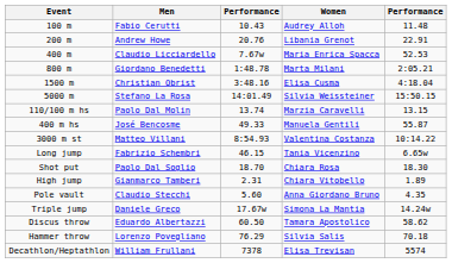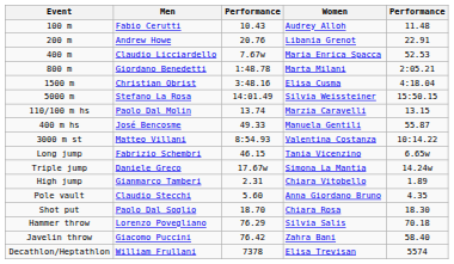 <table class="wikitable" width=70% style="font-size:90%; text-align:center;">
 <tr>
 <th>Event</th>
 <th>Men</th>
 <th>Performance</th>
 <th>Women</th>
 <th>Performance</th>
 </tr>
 <tr>
 <td>100 m</td>
 <td align=left><a href='#'>Fabio Cerutti</a></td>
 <td>10.43</td>
 <td align=left><a href='#'>Audrey Alloh</a></td>
 <td>11.48</td>
 </tr>
 <tr>
 <td>200 m</td>
 <td align=left><a href='#'>Andrew Howe</a></td>
 <td>20.76</td>
 <td align=left><a href='#'>Libania Grenot</a></td>
 <td>22.91</td>
 </tr>
 <tr>
 <td>400 m</td>
 <td align=left><a href='#'>Claudio Licciardello</a></td>
 <td>7.67w</td>
 <td align=left><a href='#'>Maria Enrica Spacca</a></td>
 <td>52.53 </td>
 </tr>
 <tr>
 <td>800 m</td>
 <td align=left><a href='#'>Giordano Benedetti</a></td>
 <td>1:48.78</td>
 <td align=left><a href='#'>Marta Milani</a></td>
 <td>2:05.21</td>
 </tr>
 <tr>
 <td>1500 m</td>
 <td align=left><a href='#'>Christian Obrist</a></td>
 <td>3:48.16</td>
 <td align=left><a href='#'>Elisa Cusma</a></td>
 <td>4:18.04</td>
 </tr>
 <tr>
 <td>5000 m</td>
 <td align=left><a href='#'>Stefano La Rosa</a></td>
 <td>14:01.49</td>
 <td align=left><a href='#'>Silvia Weissteiner</a></td>
 <td>15:50.15</td>
 </tr>
 <tr>
 <td>110/100 m hs</td>
 <td align=left><a href='#'>Paolo Dal Molin</a></td>
 <td>13.74</td>
 <td align=left><a href='#'>Marzia Caravelli</a></td>
 <td>13.15</td>
 </tr>
 <tr>
 <td>400 m hs</td>
 <td align=left><a href='#'>José Bencosme</a></td>
 <td>49.33 </td>
 <td align=left><a href='#'>Manuela Gentili</a></td>
 <td>55.87</td>
 </tr>
 <tr>
 <td>3000 m st</td>
 <td align=left><a href='#'>Matteo Villani</a></td>
 <td>8:54.93</td>
 <td align=left><a href='#'>Valentina Costanza</a></td>
 <td>10:14.22</td>
 </tr>
 <tr>
 <td>Long jump</td>
 <td align=left><a href='#'>Fabrizio Schembri</a></td>
 <td>46.15</td>
 <td align=left><a href='#'>Tania Vicenzino</a></td>
 <td>6.65w</td>
 </tr>
 <tr>
-<td>Shot put</td>
-<td align=left><a href='#'>Paolo Dal Soglio</a></td>
-<td>18.70</td>
-<td align=left><a href='#'>Chiara Rosa</a></td>
-<td>18.30</td>
+<td>Triple jump</td>
+<td align=left><a href='#'>Daniele Greco</a></td>
+<td>17.67w</td>
+<td align=left><a href='#'>Simona La Mantia</a></td>
+<td>14.24w</td>
 </tr>
 <tr>
 <td>High jump</td>
 <td align=left><a href='#'>Gianmarco Tamberi</a></td>
 <td>2.31 </td>
 <td align=left><a href='#'>Chiara Vitobello</a></td>
 <td>1.89</td>
 </tr>
 <tr>
 <td>Pole vault</td>
 <td align=left><a href='#'>Claudio Stecchi</a></td>
 <td>5.60 </td>
 <td align=left><a href='#'>Anna Giordano Bruno</a></td>
 <td>4.35</td>
 </tr>
 <tr>
-<td>Triple jump</td>
-<td align=left><a href='#'>Daniele Greco</a></td>
-<td>17.67w</td>
-<td align=left><a href='#'>Simona La Mantia</a></td>
-<td>14.24w</td>
-</tr>
-<tr>
-<td>Discus throw</td>
-<td align=left><a href='#'>Eduardo Albertazzi</a></td>
-<td>60.50</td>
-<td align=left><a href='#'>Tamara Apostolico</a></td>
-<td>58.62</td>
+<td>Shot put</td>
+<td align=left><a href='#'>Paolo Dal Soglio</a></td>
+<td>18.70</td>
+<td align=left><a href='#'>Chiara Rosa</a></td>
+<td>18.30</td>
 </tr>
 <tr>
 <td>Hammer throw</td>
 <td align=left><a href='#'>Lorenzo Povegliano</a></td>
 <td>76.29</td>
 <td align=left><a href='#'>Silvia Salis</a></td>
 <td>70.18</td>
 </tr>
 <tr>
+<td>Javelin throw</td>
+<td align=left><a href='#'>Giacomo Puccini</a></td>
+<td>76.42</td>
+<td align=left><a href='#'>Zahra Bani</a></td>
+<td>58.40</td>
+</tr>
+<tr>
 <td>Decathlon/Heptathlon</td>
 <td align=left><a href='#'>William Frullani</a></td>
 <td>7378</td>
 <td align=left><a href='#'>Elisa Trevisan</a></td>
 <td>5574</td>
 </tr>
 </table>
